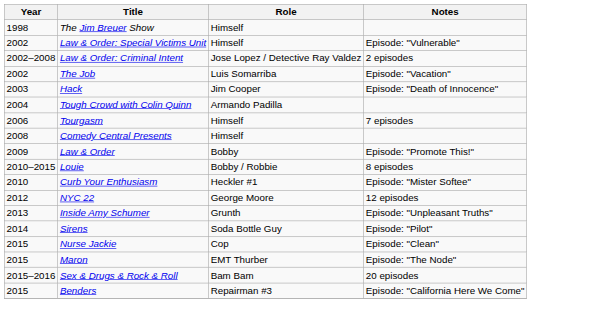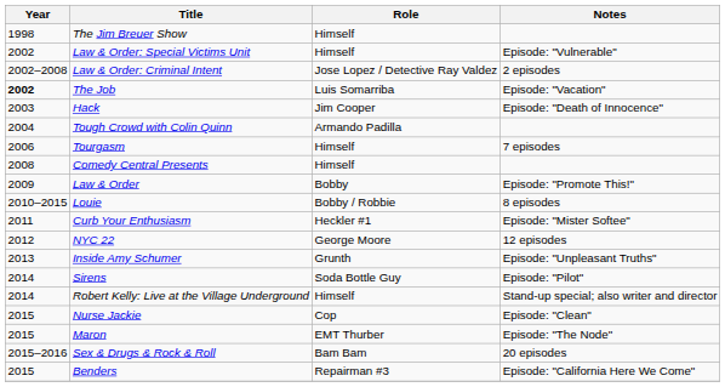 <table class="wikitable">
 <tr>
 <th>Year</th>
 <th>Title</th>
 <th>Role</th>
 <th>Notes</th>
 </tr>
 <tr>
 <td>1998</td>
 <td><em>The <a href='#'>Jim Breuer</a> Show</em></td>
 <td>Himself</td>
 <td></td>
 </tr>
 <tr>
 <td>2002</td>
 <td><em><a href='#'>Law & Order: Special Victims Unit</a></em></td>
 <td>Himself</td>
 <td>Episode: "Vulnerable"</td>
 </tr>
 <tr>
 <td>2002–2008</td>
 <td><em><a href='#'>Law & Order: Criminal Intent</a></em></td>
 <td>Jose Lopez / Detective Ray Valdez</td>
 <td>2 episodes</td>
 </tr>
 <tr>
-<td>2002</td>
+<td><strong>2002</strong></td>
 <td><em><a href='#'>The Job</a></em></td>
 <td>Luis Somarriba</td>
 <td>Episode: "Vacation"</td>
 </tr>
 <tr>
 <td>2003</td>
 <td><em><a href='#'>Hack</a></em></td>
 <td>Jim Cooper</td>
 <td>Episode: "Death of Innocence"</td>
 </tr>
 <tr>
 <td>2004</td>
 <td><em><a href='#'>Tough Crowd with Colin Quinn</a></em></td>
 <td>Armando Padilla</td>
 <td></td>
 </tr>
 <tr>
 <td>2006</td>
 <td><em><a href='#'>Tourgasm</a></em></td>
 <td>Himself</td>
 <td>7 episodes</td>
 </tr>
 <tr>
 <td>2008</td>
 <td><em><a href='#'>Comedy Central Presents</a></em></td>
 <td>Himself</td>
 <td></td>
 </tr>
 <tr>
 <td>2009</td>
 <td><em><a href='#'>Law & Order</a></em></td>
 <td>Bobby</td>
 <td>Episode: "Promote This!"</td>
 </tr>
 <tr>
 <td>2010–2015</td>
 <td><em><a href='#'>Louie</a></em></td>
 <td>Bobby / Robbie</td>
 <td>8 episodes</td>
 </tr>
 <tr>
-<td>2010</td>
+<td>2011</td>
 <td><em><a href='#'>Curb Your Enthusiasm</a></em></td>
 <td>Heckler #1</td>
 <td>Episode: "Mister Softee"</td>
 </tr>
 <tr>
 <td>2012</td>
 <td><em><a href='#'>NYC 22</a></em></td>
 <td>George Moore</td>
 <td>12 episodes</td>
 </tr>
 <tr>
 <td>2013</td>
 <td><em><a href='#'>Inside Amy Schumer</a></em></td>
 <td>Grunth</td>
 <td>Episode: "Unpleasant Truths"</td>
 </tr>
 <tr>
 <td>2014</td>
 <td><em><a href='#'>Sirens</a></em></td>
 <td>Soda Bottle Guy</td>
 <td>Episode: "Pilot"</td>
+</tr>
+<tr>
+<td>2014</td>
+<td><em>Robert Kelly: Live at the Village Underground</em></td>
+<td>Himself</td>
+<td>Stand-up special; also writer and director</td>
 </tr>
 <tr>
 <td>2015</td>
 <td><em><a href='#'>Nurse Jackie</a></em></td>
 <td>Cop</td>
 <td>Episode: "Clean"</td>
 </tr>
 <tr>
 <td>2015</td>
 <td><em><a href='#'>Maron</a></em></td>
 <td>EMT Thurber</td>
 <td>Episode: "The Node"</td>
 </tr>
 <tr>
 <td>2015–2016</td>
 <td><em><a href='#'>Sex & Drugs & Rock & Roll</a></em></td>
 <td>Bam Bam</td>
 <td>20 episodes</td>
 </tr>
 <tr>
 <td>2015</td>
 <td><em><a href='#'>Benders</a></em></td>
 <td>Repairman #3</td>
 <td>Episode: "California Here We Come"</td>
 </tr>
 <tr>
 </tr>
 </table>
